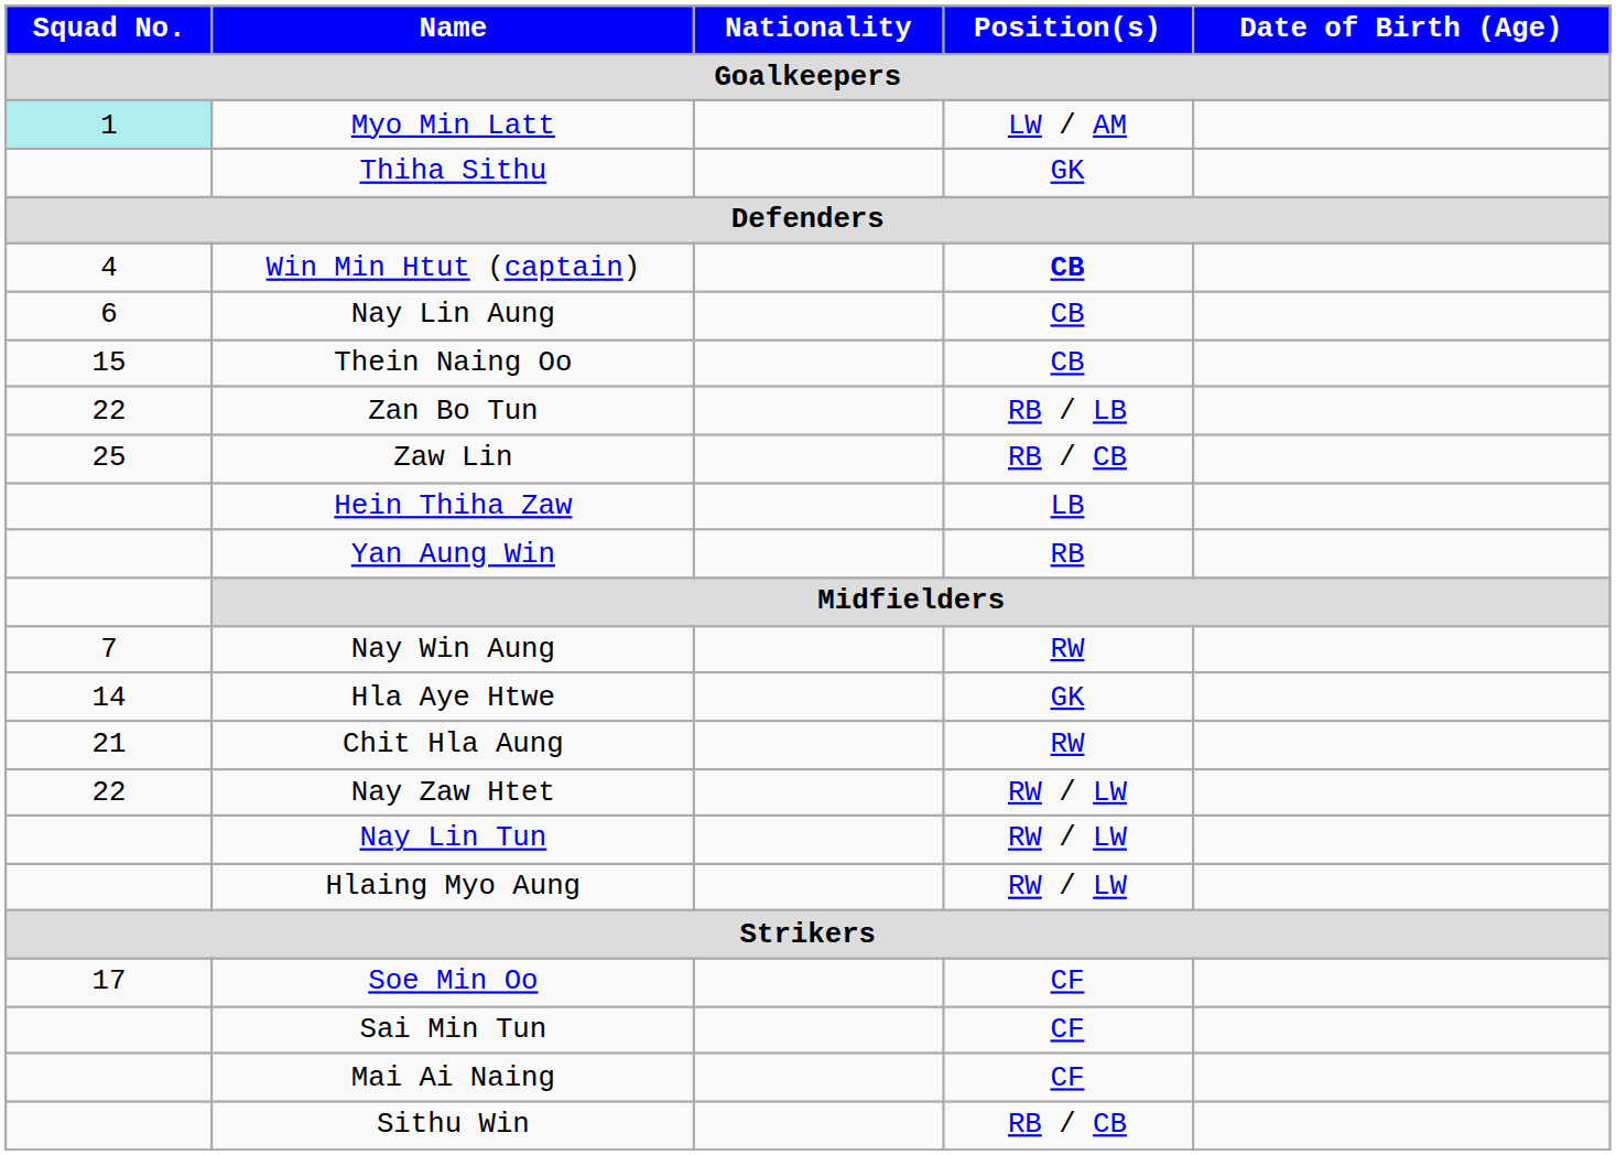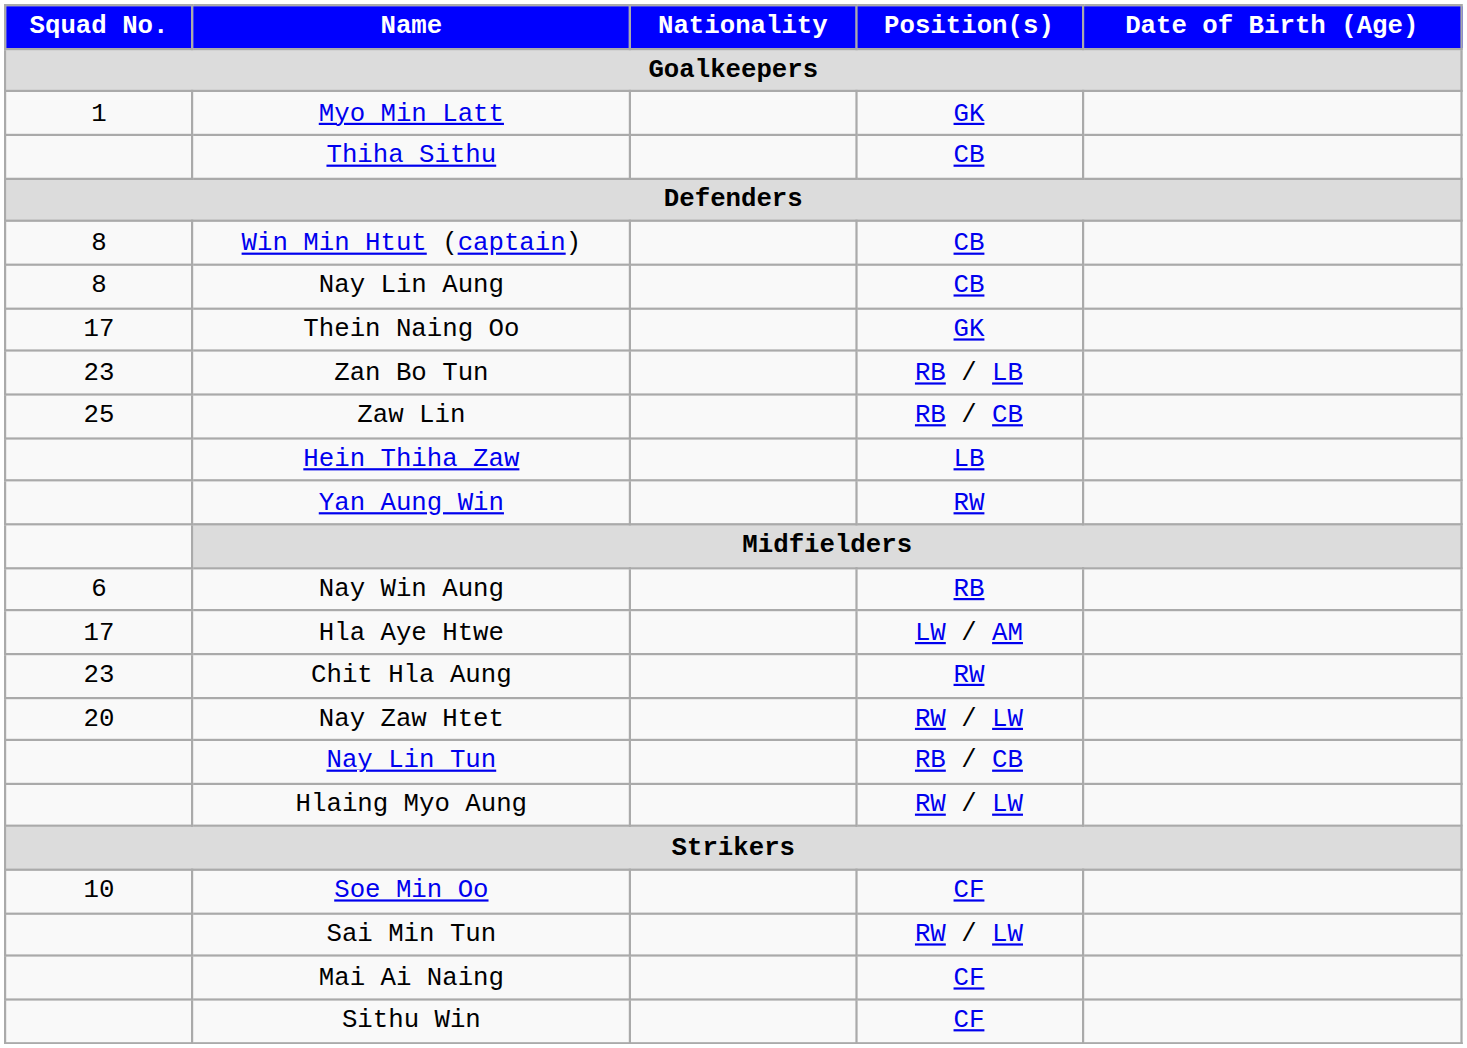 <table class="wikitable" style="text-align:center; font-size:90%; width:75%;">
 <tr>
 <th style="background:#00f; color:white; text-align:center;">Squad No.</th>
 <th style="background:#00f; color:white; text-align:center;">Name</th>
 <th style="background:#00f; color:white; text-align:center;">Nationality</th>
 <th style="background:#00f; color:white; text-align:center;">Position(s)</th>
 <th style="background:#00f; color:white; text-align:center;">Date of Birth (Age)</th>
 </tr>
 <tr>
 <th colspan="10" style="background:#dcdcdc; text-align:center;">Goalkeepers</th>
 </tr>
 <tr>
-<td style="background: paleturquoise;">1</td>
+<td>1</td>
 <td><a href='#'>Myo Min Latt</a></td>
 <td></td>
-<td><a href='#'>LW</a> / <a href='#'>AM</a></td>
+<td><a href='#'>GK</a></td>
 <td></td>
 </tr>
 <tr>
 <td></td>
 <td><a href='#'>Thiha Sithu</a></td>
 <td></td>
-<td><a href='#'>GK</a></td>
+<td><a href='#'>CB</a></td>
 <td></td>
 </tr>
 <tr>
 <th colspan="10" style="background:#dcdcdc; text-align:center;">Defenders</th>
 </tr>
 <tr>
-<td>4</td>
+<td>8</td>
 <td><a href='#'>Win Min Htut</a> (<a href='#'>captain</a>)</td>
 <td></td>
-<td><strong><a href='#'>CB</a></strong></td>
+<td><a href='#'>CB</a></td>
 <td></td>
 </tr>
 <tr>
-<td>6</td>
+<td>8</td>
 <td>Nay Lin Aung</td>
 <td></td>
 <td><a href='#'>CB</a></td>
 <td></td>
 </tr>
 <tr>
-<td>15</td>
+<td>17</td>
 <td>Thein Naing Oo</td>
 <td></td>
-<td><a href='#'>CB</a></td>
+<td><a href='#'>GK</a></td>
 <td></td>
 </tr>
 <tr>
-<td>22</td>
+<td>23</td>
 <td>Zan Bo Tun</td>
 <td></td>
 <td><a href='#'>RB</a> / <a href='#'>LB</a></td>
 <td></td>
 </tr>
 <tr>
 <td>25</td>
 <td>Zaw Lin</td>
 <td></td>
 <td><a href='#'>RB</a> /  <a href='#'>CB</a></td>
 <td></td>
 </tr>
 <tr>
 <td></td>
 <td><a href='#'>Hein Thiha Zaw</a></td>
 <td></td>
 <td><a href='#'>LB</a></td>
 <td></td>
 </tr>
 <tr>
 <td></td>
 <td><a href='#'>Yan Aung Win</a></td>
 <td></td>
-<td><a href='#'>RB</a></td>
+<td><a href='#'>RW</a></td>
 <td></td>
 </tr>
 <tr>
 <td></td>
 <th colspan="10" style="background:#dcdcdc; text-align:center;">Midfielders</th>
 </tr>
 <tr>
-<td>7</td>
+<td>6</td>
 <td>Nay Win Aung</td>
 <td></td>
-<td><a href='#'>RW</a></td>
+<td><a href='#'>RB</a></td>
 <td></td>
 </tr>
 <tr>
-<td>14</td>
+<td>17</td>
 <td>Hla Aye Htwe</td>
 <td></td>
-<td><a href='#'>GK</a></td>
+<td><a href='#'>LW</a> / <a href='#'>AM</a></td>
 <td></td>
 </tr>
 <tr>
-<td>21</td>
+<td>23</td>
 <td>Chit Hla Aung</td>
 <td></td>
 <td><a href='#'>RW</a></td>
 <td></td>
 </tr>
 <tr>
-<td>22</td>
+<td>20</td>
 <td>Nay Zaw Htet</td>
 <td></td>
 <td><a href='#'>RW</a> / <a href='#'>LW</a></td>
 <td></td>
 </tr>
 <tr>
 <td></td>
 <td><a href='#'>Nay Lin Tun</a></td>
 <td></td>
-<td><a href='#'>RW</a> / <a href='#'>LW</a></td>
+<td><a href='#'>RB</a> /  <a href='#'>CB</a></td>
 <td></td>
 </tr>
 <tr>
 <td></td>
 <td>Hlaing Myo Aung</td>
 <td></td>
 <td><a href='#'>RW</a> / <a href='#'>LW</a></td>
 <td></td>
 </tr>
 <tr>
 <th colspan="10" style="background:#dcdcdc; text-align:center;">Strikers</th>
 </tr>
 <tr>
-<td>17</td>
+<td>10</td>
 <td><a href='#'>Soe Min Oo</a></td>
 <td></td>
 <td><a href='#'>CF</a></td>
 <td></td>
 </tr>
 <tr>
 <td></td>
 <td>Sai Min Tun</td>
 <td></td>
-<td><a href='#'>CF</a></td>
+<td><a href='#'>RW</a> / <a href='#'>LW</a></td>
 <td></td>
 </tr>
 <tr>
 <td></td>
 <td>Mai Ai Naing</td>
 <td></td>
 <td><a href='#'>CF</a></td>
 <td></td>
 </tr>
 <tr>
 <td></td>
 <td>Sithu Win</td>
 <td></td>
-<td><a href='#'>RB</a> /  <a href='#'>CB</a></td>
+<td><a href='#'>CF</a></td>
 <td></td>
 </tr>
 <tr>
 </tr>
 </table>
